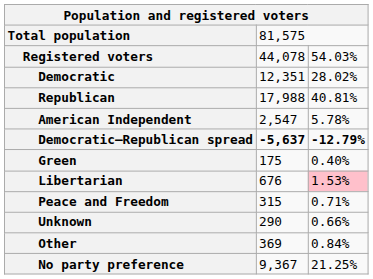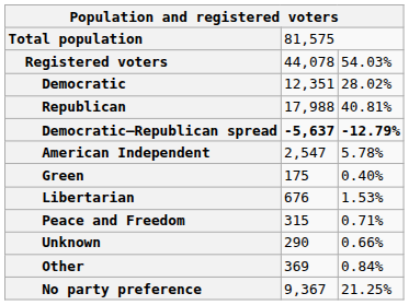 <table class="wikitable collapsible collapsed">
 <tr>
 <th colspan="3">Population and registered voters</th>
 </tr>
 <tr>
 <th scope="row" style="text-align: left;">Total population</th>
 <td colspan="2">81,575</td>
 </tr>
 <tr>
 <th scope="row" style="text-align: left;">  Registered voters</th>
 <td>44,078</td>
 <td>54.03%</td>
 </tr>
 <tr>
 <th scope="row" style="text-align: left;">    Democratic</th>
 <td>12,351</td>
 <td>28.02%</td>
 </tr>
 <tr>
 <th scope="row" style="text-align: left;">    Republican</th>
 <td>17,988</td>
 <td>40.81%</td>
 </tr>
 <tr>
+<th scope="row" style="text-align: left;">    Democratic–Republican spread</th>
+<td><span><strong>-5,637</strong></span></td>
+<td><span><strong>-12.79%</strong></span></td>
+</tr>
+<tr>
 <th scope="row" style="text-align: left;">    American Independent</th>
 <td>2,547</td>
 <td>5.78%</td>
-</tr>
-<tr>
-<th scope="row" style="text-align: left;">    Democratic–Republican spread</th>
-<td><span><strong>-5,637</strong></span></td>
-<td><span><strong>-12.79%</strong></span></td>
 </tr>
 <tr>
 <th scope="row" style="text-align: left;">    Green</th>
 <td>175</td>
 <td>0.40%</td>
 </tr>
 <tr>
 <th scope="row" style="text-align: left;">    Libertarian</th>
 <td>676</td>
-<td style="background: pink;">1.53%</td>
+<td>1.53%</td>
 </tr>
 <tr>
 <th scope="row" style="text-align: left;">    Peace and Freedom</th>
 <td>315</td>
 <td>0.71%</td>
 </tr>
 <tr>
 <th scope="row" style="text-align: left;">    Unknown</th>
 <td>290</td>
 <td>0.66%</td>
 </tr>
 <tr>
 <th scope="row" style="text-align: left;">    Other</th>
 <td>369</td>
 <td>0.84%</td>
 </tr>
 <tr>
 <th scope="row" style="text-align: left;">    No party preference</th>
 <td>9,367</td>
 <td>21.25%</td>
 </tr>
 </table>
